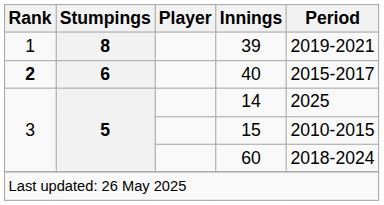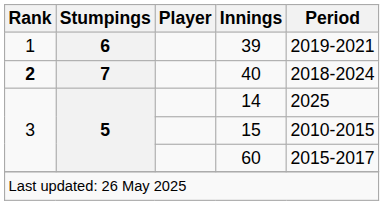 <table class="wikitable">
 <tr>
 <th>Rank</th>
 <th>Stumpings</th>
 <th>Player</th>
 <th>Innings</th>
 <th>Period</th>
 </tr>
 <tr>
 <td align=center>1</td>
-<th scope=row style=text-align:center;>8</th>
+<th scope=row style=text-align:center;>6</th>
 <td></td>
 <td align=center>39</td>
 <td>2019-2021</td>
 </tr>
 <tr>
 <td align=center><strong>2</strong></td>
-<th scope=row style=text-align:center;>6</th>
+<th scope=row style=text-align:center;>7</th>
 <td></td>
 <td align=center>40</td>
-<td>2015-2017</td>
+<td>2018-2024</td>
 </tr>
 <tr>
 <td align=center rowspan=3>3</td>
 <th scope=row style=text-align:center; rowspan=3>5</th>
 <td></td>
 <td align=center>14</td>
 <td>2025</td>
 </tr>
 <tr>
 <td></td>
 <td align=center>15</td>
 <td>2010-2015</td>
 </tr>
 <tr>
 <td></td>
 <td align=center>60</td>
-<td>2018-2024</td>
+<td>2015-2017</td>
 </tr>
 <tr>
 </tr>
 <tr class=sortbottom>
 <td colspan=6><small>Last updated: 26 May 2025</small></td>
 </tr>
 </table>
